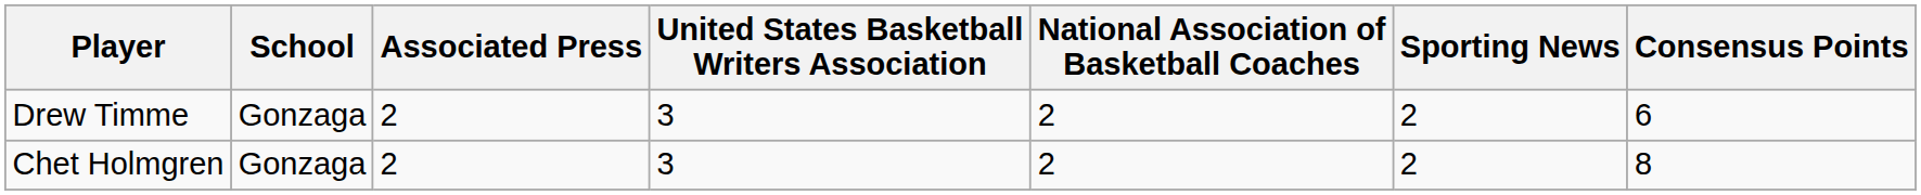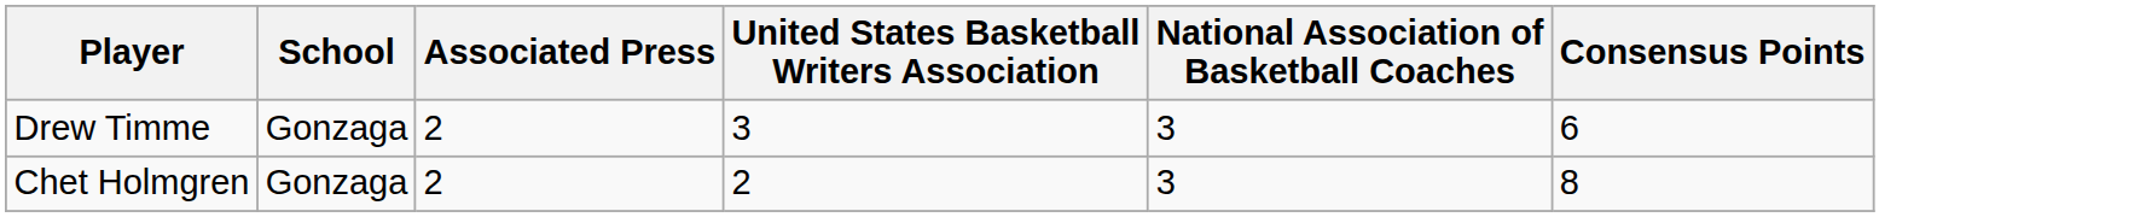 <table class="wikitable sortable">
 <tr>
 <th>Player</th>
 <th>School</th>
 <th>Associated Press</th>
 <th>United States Basketball<br>Writers Association</th>
 <th>National Association of<br>Basketball Coaches</th>
-<th>Sporting News</th>
 <th>Consensus Points</th>
 </tr>
 <tr>
 <td>Drew Timme</td>
 <td>Gonzaga</td>
 <td>2</td>
 <td>3</td>
-<td>2</td>
-<td>2</td>
+<td>3</td>
 <td>6</td>
 </tr>
 <tr>
 <td>Chet Holmgren</td>
 <td>Gonzaga</td>
 <td>2</td>
+<td>2</td>
 <td>3</td>
-<td>2</td>
-<td>2</td>
 <td>8</td>
 </tr>
 </table>
